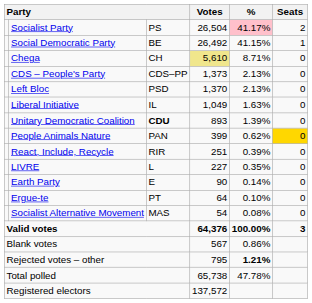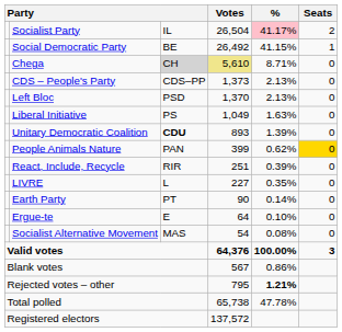 <table class="wikitable" border="1" style="text-align:right;">
 <tr>
 <th style="text-align:left;" colspan=3>Party</th>
 <th align=center width="50">Votes</th>
 <th align=center width="50">%</th>
 <th align=center width="50">Seats</th>
 </tr>
 <tr>
 <td></td>
 <td align=left><a href='#'>Socialist Party</a></td>
-<td align=left>PS</td>
+<td align=left>IL</td>
 <td>26,504</td>
 <td style="background: pink;">41.17%</td>
 <td>2</td>
 </tr>
 <tr>
 <td></td>
 <td align=left><a href='#'>Social Democratic Party</a></td>
 <td align=left>BE</td>
 <td>26,492</td>
 <td>41.15%</td>
 <td>1</td>
 </tr>
 <tr>
 <td></td>
 <td align=left><a href='#'>Chega</a></td>
-<td align=left>CH</td>
+<td align=left style="background: lightgrey;">CH</td>
 <td style="background: khaki;">5,610</td>
 <td>8.71%</td>
 <td>0</td>
 </tr>
 <tr>
 <td></td>
 <td align=left><a href='#'>CDS – People's Party</a></td>
 <td align=left style="white-space: nowrap;">CDS–PP</td>
 <td>1,373</td>
 <td>2.13%</td>
 <td>0</td>
 </tr>
 <tr>
 <td></td>
 <td align=left><a href='#'>Left Bloc</a></td>
 <td align=left>PSD</td>
 <td>1,370</td>
 <td>2.13%</td>
 <td>0</td>
 </tr>
 <tr>
 <td></td>
 <td align=left><a href='#'>Liberal Initiative</a></td>
-<td align=left>IL</td>
+<td align=left>PS</td>
 <td>1,049</td>
 <td>1.63%</td>
 <td>0</td>
 </tr>
 <tr>
 <td></td>
 <td align=left style="white-space: nowrap;"><a href='#'>Unitary Democratic Coalition</a></td>
 <td align=left><strong>CDU</strong></td>
 <td>893</td>
 <td>1.39%</td>
 <td>0</td>
 </tr>
 <tr>
 <td></td>
 <td align=left><a href='#'>People Animals Nature</a></td>
 <td align=left>PAN</td>
 <td>399</td>
 <td>0.62%</td>
 <td style="background: gold;">0</td>
 </tr>
 <tr>
 <td></td>
 <td align=left><a href='#'>React, Include, Recycle</a></td>
 <td align=left>RIR</td>
 <td>251</td>
 <td>0.39%</td>
 <td>0</td>
 </tr>
 <tr>
 <td></td>
 <td align=left><a href='#'>LIVRE</a></td>
 <td align=left>L</td>
 <td>227</td>
 <td>0.35%</td>
 <td>0</td>
 </tr>
 <tr>
 <td></td>
 <td align=left><a href='#'>Earth Party</a></td>
-<td align=left>E</td>
+<td align=left>PT</td>
 <td>90</td>
 <td>0.14%</td>
 <td>0</td>
 </tr>
 <tr>
 <td></td>
 <td align=left><a href='#'>Ergue-te</a></td>
-<td align=left>PT</td>
+<td align=left>E</td>
 <td>64</td>
 <td>0.10%</td>
 <td>0</td>
 </tr>
 <tr>
 <td></td>
 <td align=left><a href='#'>Socialist Alternative Movement</a></td>
 <td align=left>MAS</td>
 <td>54</td>
 <td>0.08%</td>
 <td>0</td>
 </tr>
 <tr style="font-weight:bold">
 <td align=left colspan=3>Valid votes</td>
 <td>64,376</td>
 <td>100.00%</td>
 <td>3</td>
 </tr>
 <tr>
 <td align=left colspan=3>Blank votes</td>
 <td>567</td>
 <td>0.86%</td>
 <td></td>
 </tr>
 <tr>
 <td align=left colspan=3>Rejected votes – other</td>
 <td>795</td>
 <td><strong>1.21%</strong></td>
 <td></td>
 </tr>
 <tr>
 <td align=left colspan=3>Total polled</td>
 <td>65,738</td>
 <td>47.78%</td>
 <td></td>
 </tr>
 <tr>
 <td align=left colspan=3>Registered electors</td>
 <td>137,572</td>
 <td></td>
 <td></td>
 </tr>
 </table>
